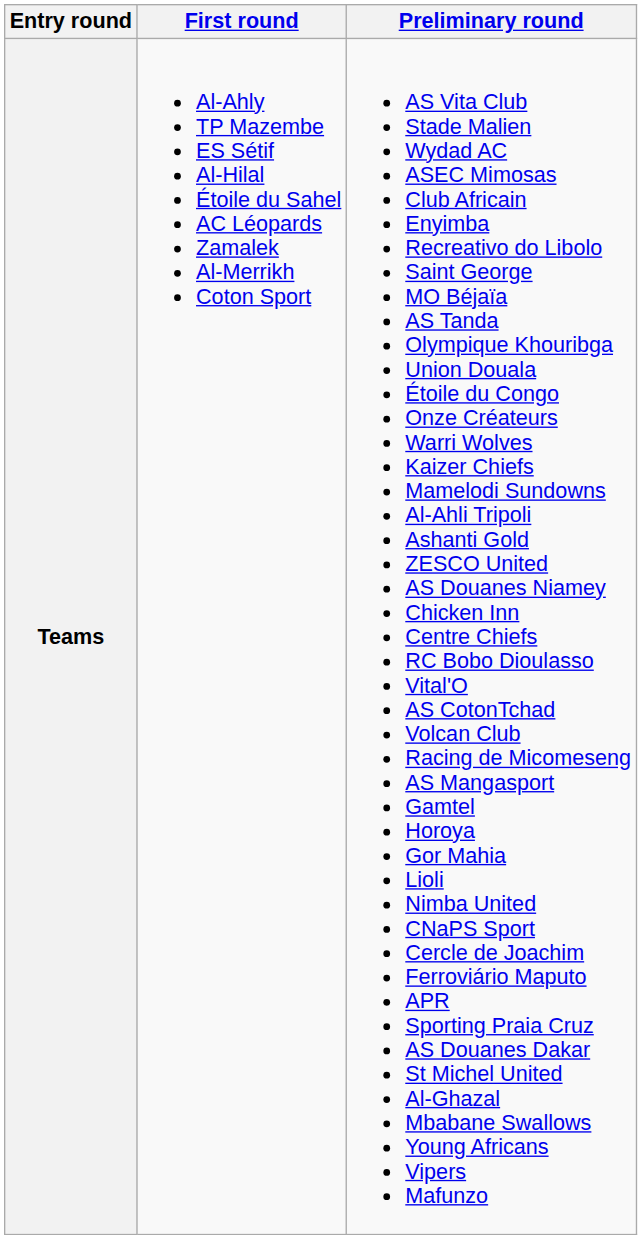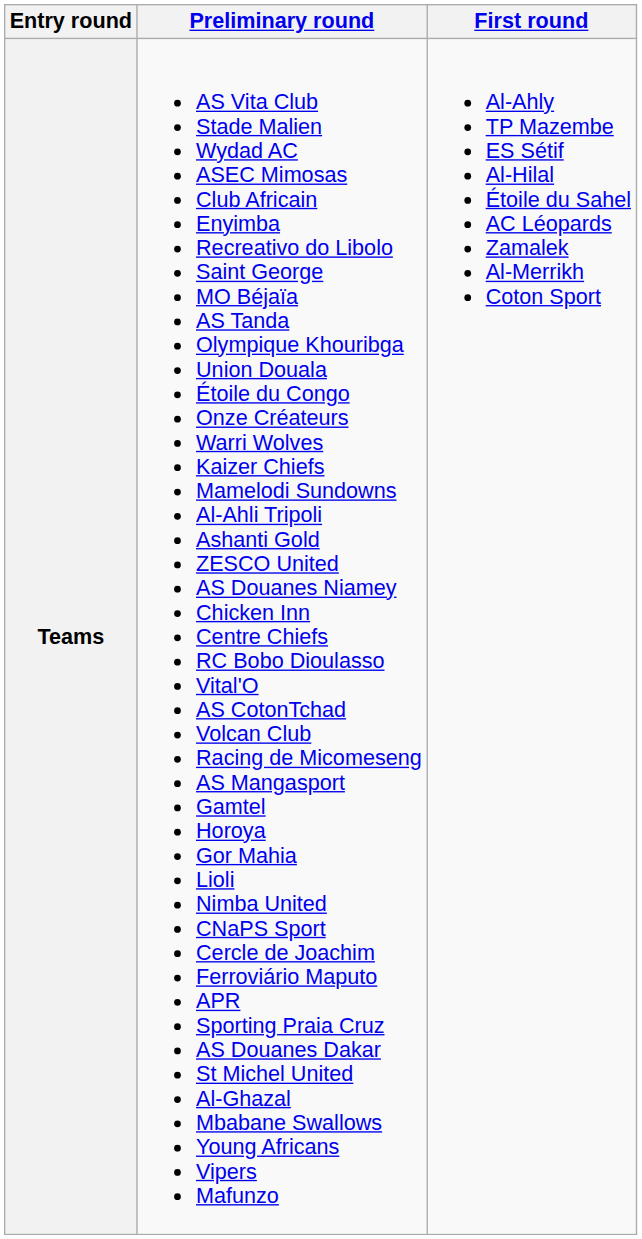 <table class="wikitable">
 <tr>
 <th>Entry round</th>
+<th><a href='#'>Preliminary round</a></th>
 <th><a href='#'>First round</a></th>
-<th><a href='#'>Preliminary round</a></th>
 </tr>
 <tr>
 <th>Teams</th>
+<td valign=top><br><ul><li> <a href='#'>AS Vita Club</a> </li><li> <a href='#'>Stade Malien</a> </li><li> <a href='#'>Wydad AC</a> </li><li> <a href='#'>ASEC Mimosas</a> </li><li> <a href='#'>Club Africain</a> </li><li> <a href='#'>Enyimba</a> </li><li> <a href='#'>Recreativo do Libolo</a> </li><li> <a href='#'>Saint George</a> </li><li> <a href='#'>MO Béjaïa</a></li><li> <a href='#'>AS Tanda</a></li><li> <a href='#'>Olympique Khouribga</a></li><li> <a href='#'>Union Douala</a></li><li> <a href='#'>Étoile du Congo</a></li><li> <a href='#'>Onze Créateurs</a></li><li> <a href='#'>Warri Wolves</a></li><li> <a href='#'>Kaizer Chiefs</a></li><li> <a href='#'>Mamelodi Sundowns</a></li><li> <a href='#'>Al-Ahli Tripoli</a></li><li> <a href='#'>Ashanti Gold</a></li><li> <a href='#'>ZESCO United</a></li><li> <a href='#'>AS Douanes Niamey</a></li><li> <a href='#'>Chicken Inn</a></li><li> <a href='#'>Centre Chiefs</a></li><li> <a href='#'>RC Bobo Dioulasso</a></li><li> <a href='#'>Vital'O</a></li><li> <a href='#'>AS CotonTchad</a></li><li> <a href='#'>Volcan Club</a></li><li> <a href='#'>Racing de Micomeseng</a></li><li> <a href='#'>AS Mangasport</a></li><li> <a href='#'>Gamtel</a></li><li> <a href='#'>Horoya</a></li><li> <a href='#'>Gor Mahia</a></li><li> <a href='#'>Lioli</a></li><li> <a href='#'>Nimba United</a></li><li> <a href='#'>CNaPS Sport</a></li><li> <a href='#'>Cercle de Joachim</a></li><li> <a href='#'>Ferroviário Maputo</a></li><li> <a href='#'>APR</a></li><li> <a href='#'>Sporting Praia Cruz</a></li><li> <a href='#'>AS Douanes Dakar</a></li><li> <a href='#'>St Michel United</a></li><li> <a href='#'>Al-Ghazal</a></li><li> <a href='#'>Mbabane Swallows</a></li><li> <a href='#'>Young Africans</a></li><li> <a href='#'>Vipers</a></li><li> <a href='#'>Mafunzo</a></li></ul></td>
 <td valign=top><br><ul><li> <a href='#'>Al-Ahly</a> </li><li> <a href='#'>TP Mazembe</a> </li><li> <a href='#'>ES Sétif</a> </li><li> <a href='#'>Al-Hilal</a> </li><li> <a href='#'>Étoile du Sahel</a> </li><li> <a href='#'>AC Léopards</a> </li><li> <a href='#'>Zamalek</a> </li><li> <a href='#'>Al-Merrikh</a> </li><li> <a href='#'>Coton Sport</a> </li></ul></td>
-<td valign=top><br><ul><li> <a href='#'>AS Vita Club</a> </li><li> <a href='#'>Stade Malien</a> </li><li> <a href='#'>Wydad AC</a> </li><li> <a href='#'>ASEC Mimosas</a> </li><li> <a href='#'>Club Africain</a> </li><li> <a href='#'>Enyimba</a> </li><li> <a href='#'>Recreativo do Libolo</a> </li><li> <a href='#'>Saint George</a> </li><li> <a href='#'>MO Béjaïa</a></li><li> <a href='#'>AS Tanda</a></li><li> <a href='#'>Olympique Khouribga</a></li><li> <a href='#'>Union Douala</a></li><li> <a href='#'>Étoile du Congo</a></li><li> <a href='#'>Onze Créateurs</a></li><li> <a href='#'>Warri Wolves</a></li><li> <a href='#'>Kaizer Chiefs</a></li><li> <a href='#'>Mamelodi Sundowns</a></li><li> <a href='#'>Al-Ahli Tripoli</a></li><li> <a href='#'>Ashanti Gold</a></li><li> <a href='#'>ZESCO United</a></li><li> <a href='#'>AS Douanes Niamey</a></li><li> <a href='#'>Chicken Inn</a></li><li> <a href='#'>Centre Chiefs</a></li><li> <a href='#'>RC Bobo Dioulasso</a></li><li> <a href='#'>Vital'O</a></li><li> <a href='#'>AS CotonTchad</a></li><li> <a href='#'>Volcan Club</a></li><li> <a href='#'>Racing de Micomeseng</a></li><li> <a href='#'>AS Mangasport</a></li><li> <a href='#'>Gamtel</a></li><li> <a href='#'>Horoya</a></li><li> <a href='#'>Gor Mahia</a></li><li> <a href='#'>Lioli</a></li><li> <a href='#'>Nimba United</a></li><li> <a href='#'>CNaPS Sport</a></li><li> <a href='#'>Cercle de Joachim</a></li><li> <a href='#'>Ferroviário Maputo</a></li><li> <a href='#'>APR</a></li><li> <a href='#'>Sporting Praia Cruz</a></li><li> <a href='#'>AS Douanes Dakar</a></li><li> <a href='#'>St Michel United</a></li><li> <a href='#'>Al-Ghazal</a></li><li> <a href='#'>Mbabane Swallows</a></li><li> <a href='#'>Young Africans</a></li><li> <a href='#'>Vipers</a></li><li> <a href='#'>Mafunzo</a></li></ul></td>
 </tr>
 </table>
